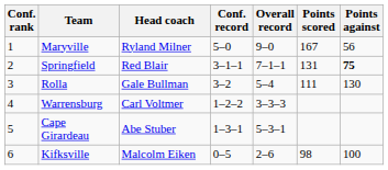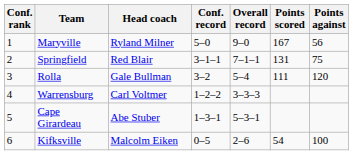 <table class="sortable wikitable">
 <tr>
 <th width="25">Conf. rank</th>
 <th width="100">Team</th>
 <th width="115">Head coach</th>
 <th width="50">Conf. record</th>
 <th width="50">Overall record</th>
 <th width="50">Points scored</th>
 <th width="50">Points against</th>
 </tr>
 <tr align="left" bgcolor="">
 <td>1</td>
 <td><a href='#'>Maryville</a></td>
 <td><a href='#'>Ryland Milner</a></td>
 <td>5–0</td>
 <td>9–0</td>
 <td>167</td>
 <td>56</td>
 </tr>
 <tr align="left" bgcolor="">
 <td>2</td>
 <td><a href='#'>Springfield</a></td>
 <td><a href='#'>Red Blair</a></td>
 <td>3–1–1</td>
 <td>7–1–1</td>
 <td>131</td>
-<td><strong>75</strong></td>
+<td>75</td>
 </tr>
 <tr align="left" bgcolor="">
 <td>3</td>
 <td><a href='#'>Rolla</a></td>
 <td><a href='#'>Gale Bullman</a></td>
 <td>3–2</td>
 <td>5–4</td>
 <td>111</td>
-<td>130</td>
+<td>120</td>
 </tr>
 <tr align="left" bgcolor="">
 <td>4</td>
 <td><a href='#'>Warrensburg</a></td>
 <td><a href='#'>Carl Voltmer</a></td>
 <td>1–2–2</td>
 <td>3–3–3</td>
 <td></td>
 <td></td>
 </tr>
 <tr align="left" bgcolor="">
 <td>5</td>
 <td><a href='#'>Cape Girardeau</a></td>
 <td><a href='#'>Abe Stuber</a></td>
 <td>1–3–1</td>
 <td>5–3–1</td>
 <td></td>
 <td></td>
 </tr>
 <tr align="left" bgcolor="">
 <td>6</td>
 <td><a href='#'>Kifksville</a></td>
 <td><a href='#'>Malcolm Eiken</a></td>
 <td>0–5</td>
 <td>2–6</td>
-<td>98</td>
+<td>54</td>
 <td>100</td>
 </tr>
 </table>
